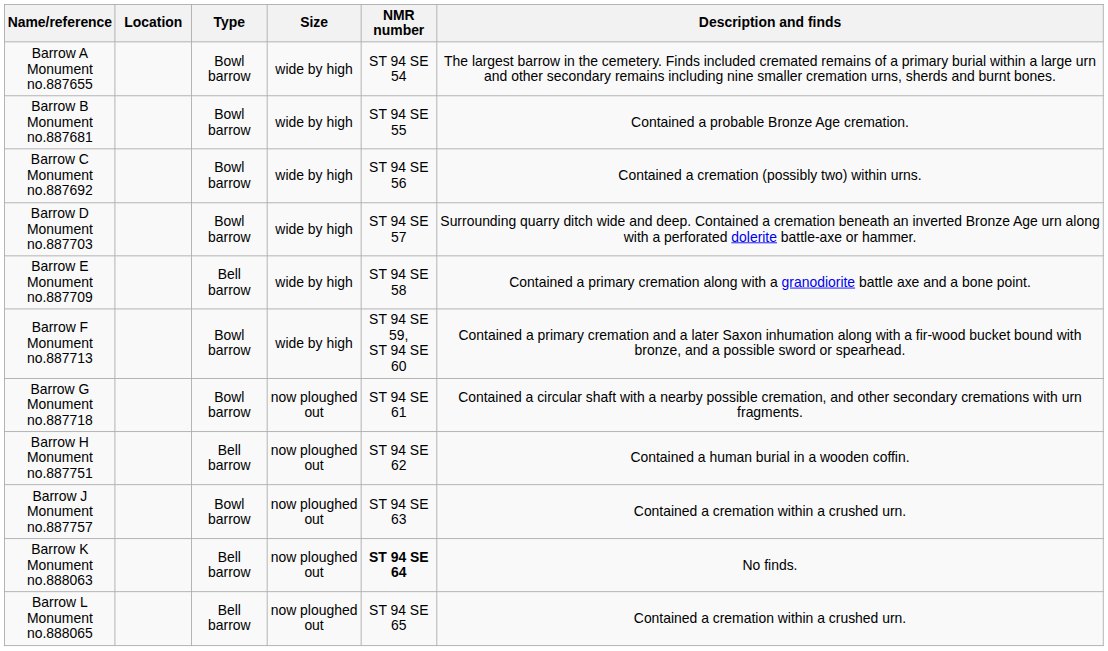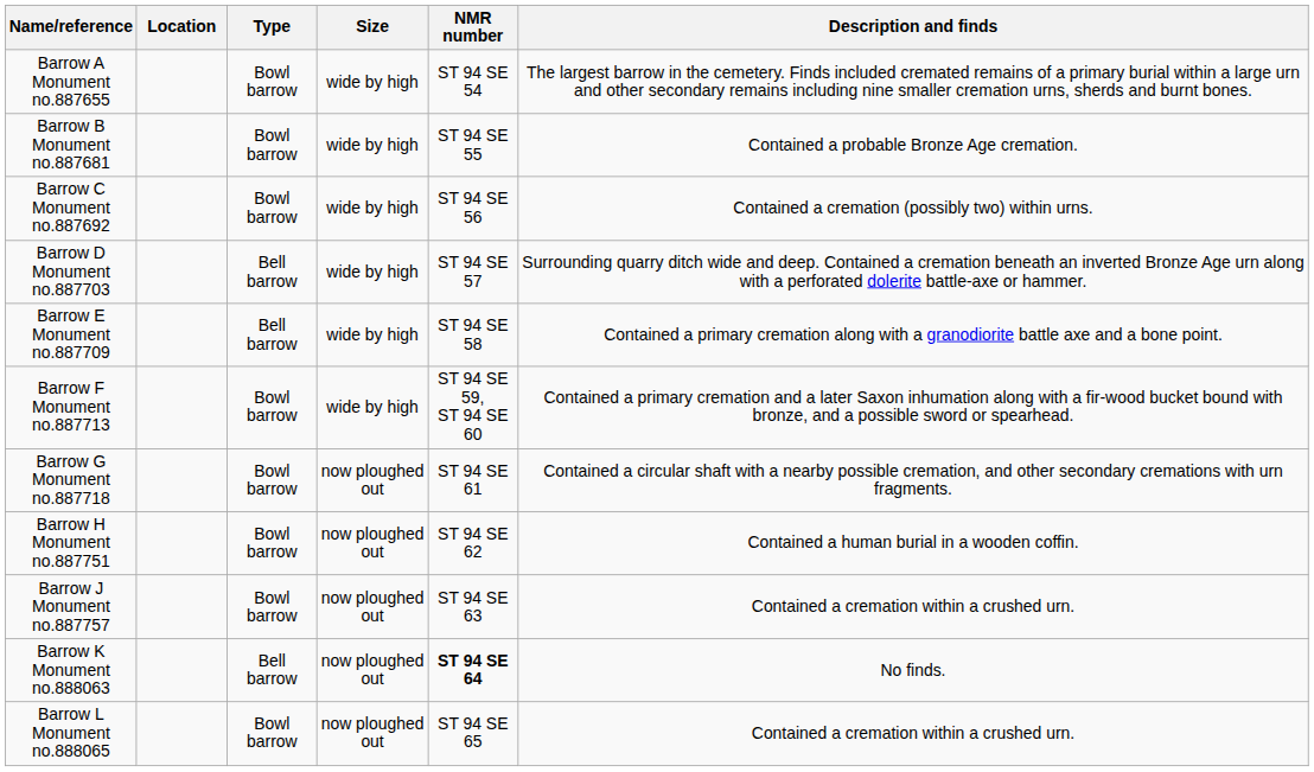 <table class="wikitable sortable" style="text-align:center;width:100%" border="1">
 <tr>
 <th scope="col" style="width:120px;">Name/reference</th>
 <th scope="col" style="width:80px;">Location</th>
 <th scope="col" style="width:80px;">Type</th>
 <th scope="col" style="width:100px;">Size</th>
 <th scope="col" style="width:80px;">NMR number</th>
 <th scope="col" class="unsortable">Description and finds</th>
 </tr>
 <tr !scope="row">
 <td>Barrow A<br>Monument no.887655</td>
 <td></td>
 <td>Bowl barrow</td>
 <td> wide by  high</td>
 <td>ST 94 SE 54</td>
 <td>The largest barrow in the cemetery. Finds included cremated remains of a primary burial within a large urn and other secondary remains including nine smaller cremation urns, sherds and burnt bones.</td>
 </tr>
 <tr !scope="row">
 <td>Barrow B<br>Monument no.887681</td>
 <td></td>
 <td>Bowl barrow</td>
 <td> wide by  high</td>
 <td>ST 94 SE 55</td>
 <td>Contained a probable Bronze Age cremation.</td>
 </tr>
 <tr !scope="row">
 <td>Barrow C<br>Monument no.887692</td>
 <td></td>
 <td>Bowl barrow</td>
 <td> wide by  high</td>
 <td>ST 94 SE 56</td>
 <td>Contained a cremation (possibly two) within urns.</td>
 </tr>
 <tr !scope="row">
 <td>Barrow D<br>Monument no.887703</td>
 <td></td>
-<td>Bowl barrow</td>
+<td>Bell barrow</td>
 <td> wide by  high</td>
 <td>ST 94 SE 57</td>
 <td>Surrounding quarry ditch  wide and  deep. Contained a cremation beneath an inverted Bronze Age urn along with a perforated <a href='#'>dolerite</a> battle-axe or hammer.</td>
 </tr>
 <tr !scope="row">
 <td>Barrow E<br>Monument no.887709</td>
 <td></td>
 <td>Bell barrow</td>
 <td> wide by  high</td>
 <td>ST 94 SE 58</td>
 <td>Contained a primary cremation along with a <a href='#'>granodiorite</a> battle axe and a bone point.</td>
 </tr>
 <tr !scope="row">
 <td>Barrow F<br>Monument no.887713</td>
 <td></td>
 <td>Bowl barrow</td>
 <td> wide by  high</td>
 <td>ST 94 SE 59,<br>ST 94 SE 60</td>
 <td>Contained a primary cremation and a later Saxon inhumation along with a fir-wood bucket bound with bronze, and a possible sword or spearhead.</td>
 </tr>
 <tr !scope="row">
 <td>Barrow G<br>Monument no.887718</td>
 <td></td>
 <td>Bowl barrow</td>
 <td>now ploughed out</td>
 <td>ST 94 SE 61</td>
 <td>Contained a circular shaft with a nearby possible cremation, and other secondary cremations with urn fragments.</td>
 </tr>
 <tr !scope="row">
 <td>Barrow H<br>Monument no.887751</td>
 <td></td>
-<td>Bell barrow</td>
+<td>Bowl barrow</td>
 <td>now ploughed out</td>
 <td>ST 94 SE 62</td>
 <td>Contained a human burial in a wooden coffin.</td>
 </tr>
 <tr !scope="row">
 <td>Barrow J<br>Monument no.887757</td>
 <td></td>
 <td>Bowl barrow</td>
 <td>now ploughed out</td>
 <td>ST 94 SE 63</td>
 <td>Contained a cremation within a crushed urn.</td>
 </tr>
 <tr !scope="row">
 <td>Barrow K<br>Monument no.888063</td>
 <td></td>
 <td>Bell barrow</td>
 <td>now ploughed out</td>
 <td><strong>ST 94 SE 64</strong></td>
 <td>No finds.</td>
 </tr>
 <tr !scope="row">
 <td>Barrow L<br>Monument no.888065</td>
 <td></td>
-<td>Bell barrow</td>
+<td>Bowl barrow</td>
 <td>now ploughed out</td>
 <td>ST 94 SE 65</td>
 <td>Contained a cremation within a crushed urn.</td>
 </tr>
 </table>
